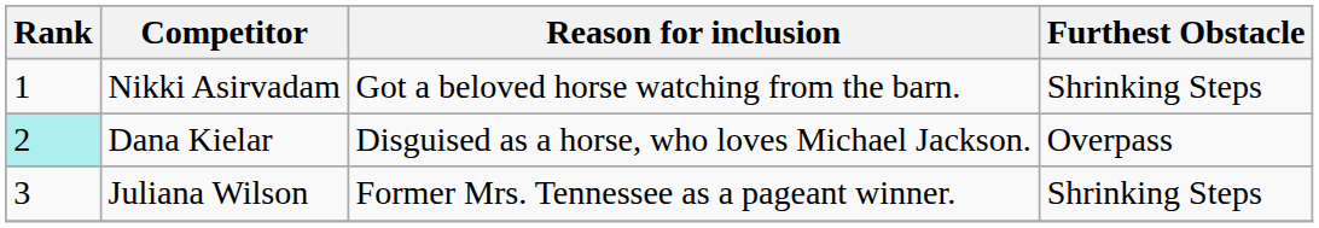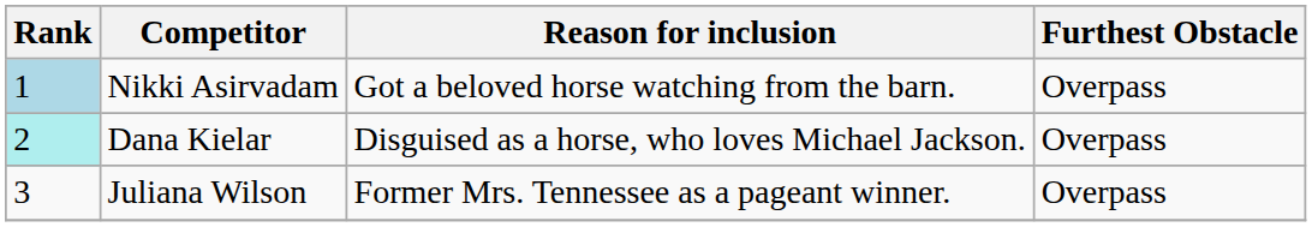 <table class="wikitable sortable mw-collapsible">
 <tr>
 <th>Rank</th>
 <th>Competitor</th>
 <th>Reason for inclusion</th>
 <th>Furthest Obstacle</th>
 </tr>
 <tr>
-<td>1</td>
+<td style="background: lightblue;">1</td>
 <td>Nikki Asirvadam</td>
 <td>Got a beloved horse watching from the barn.</td>
-<td>Shrinking Steps</td>
+<td>Overpass</td>
 </tr>
 <tr>
 <td style="background: paleturquoise;">2</td>
 <td>Dana Kielar</td>
 <td>Disguised as a horse, who loves Michael Jackson.</td>
 <td>Overpass</td>
 </tr>
 <tr>
 <td>3</td>
 <td>Juliana Wilson</td>
 <td>Former Mrs. Tennessee as a pageant winner.</td>
-<td>Shrinking Steps</td>
+<td>Overpass</td>
 </tr>
 <tr>
 </tr>
 </table>
